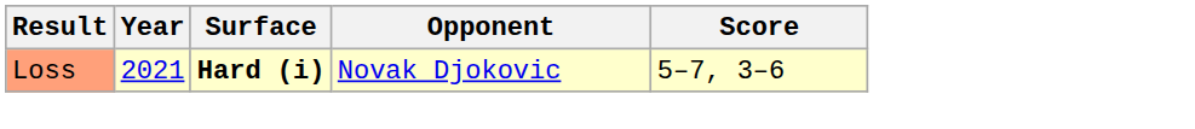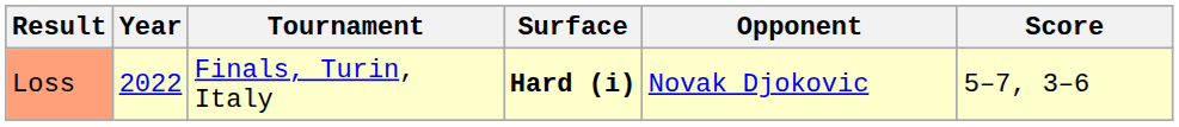 <table class="wikitable">
 <tr>
 <th>Result</th>
 <th>Year</th>
+<th width="150">Tournament</th>
 <th>Surface</th>
 <th width="150">Opponent</th>
 <th class="unsortable" width="100">Score</th>
 </tr>
 <tr style="background:#ffc;">
 <td bgcolor=ffa07a>Loss</td>
-<td><a href='#'>2021</a></td>
+<td><a href='#'>2022</a></td>
+<td><a href='#'>Finals, Turin</a>, Italy</td>
 <td><strong>Hard (i)</strong></td>
 <td> <a href='#'>Novak Djokovic</a></td>
 <td>5–7, 3–6</td>
 </tr>
 </table>
